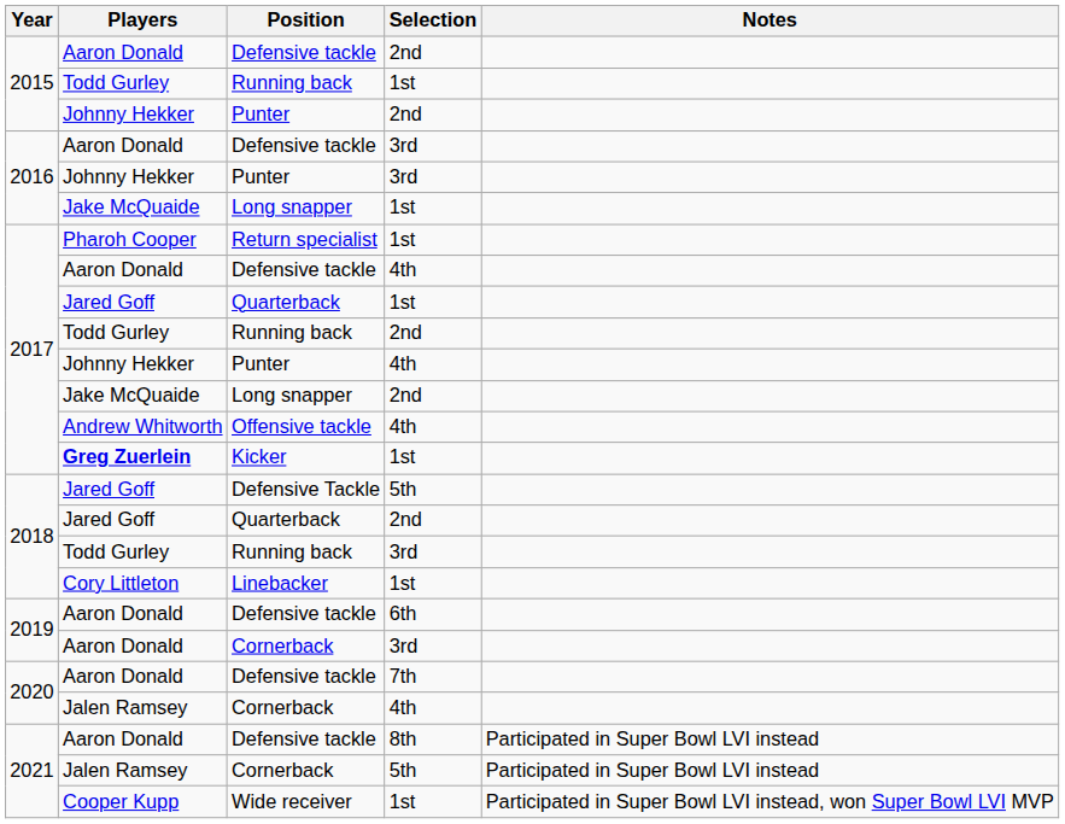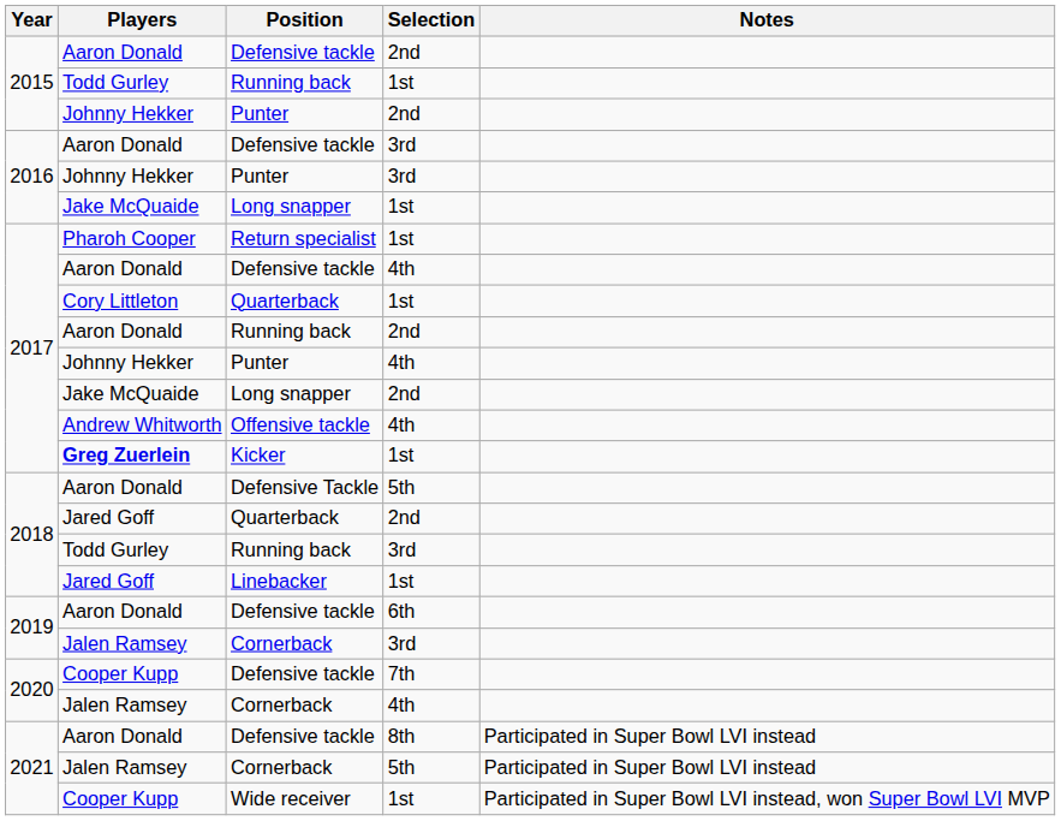 <table class="wikitable sortable">
 <tr>
 <th>Year</th>
 <th>Players</th>
 <th>Position</th>
 <th>Selection</th>
 <th class="unsortable">Notes</th>
 </tr>
 <tr>
 <td rowspan="3">2015</td>
 <td><a href='#'>Aaron Donald</a></td>
 <td><a href='#'>Defensive tackle</a></td>
 <td>2nd</td>
 <td></td>
 </tr>
 <tr>
 <td><a href='#'>Todd Gurley</a></td>
 <td><a href='#'>Running back</a></td>
 <td>1st</td>
 <td></td>
 </tr>
 <tr>
 <td><a href='#'>Johnny Hekker</a></td>
 <td><a href='#'>Punter</a></td>
 <td>2nd</td>
 <td></td>
 </tr>
 <tr>
 <td rowspan="3">2016</td>
 <td>Aaron Donald</td>
 <td>Defensive tackle</td>
 <td>3rd</td>
 <td></td>
 </tr>
 <tr>
 <td>Johnny Hekker</td>
 <td>Punter</td>
 <td>3rd</td>
 <td></td>
 </tr>
 <tr>
 <td><a href='#'>Jake McQuaide</a></td>
 <td><a href='#'>Long snapper</a></td>
 <td>1st</td>
 <td></td>
 </tr>
 <tr>
 <td rowspan="8">2017</td>
 <td><a href='#'>Pharoh Cooper</a></td>
 <td><a href='#'>Return specialist</a></td>
 <td>1st</td>
 <td></td>
 </tr>
 <tr>
 <td>Aaron Donald</td>
 <td>Defensive tackle</td>
 <td>4th</td>
 <td></td>
 </tr>
 <tr>
-<td><a href='#'>Jared Goff</a></td>
+<td><a href='#'>Cory Littleton</a></td>
 <td><a href='#'>Quarterback</a></td>
 <td>1st</td>
 <td></td>
 </tr>
 <tr>
-<td>Todd Gurley</td>
+<td>Aaron Donald</td>
 <td>Running back</td>
 <td>2nd</td>
 <td></td>
 </tr>
 <tr>
 <td>Johnny Hekker</td>
 <td>Punter</td>
 <td>4th</td>
 <td></td>
 </tr>
 <tr>
 <td>Jake McQuaide</td>
 <td>Long snapper</td>
 <td>2nd</td>
 <td></td>
 </tr>
 <tr>
 <td><a href='#'>Andrew Whitworth</a></td>
 <td><a href='#'>Offensive tackle</a></td>
 <td>4th</td>
 <td></td>
 </tr>
 <tr>
 <td><strong><a href='#'>Greg Zuerlein</a></strong></td>
 <td><a href='#'>Kicker</a></td>
 <td>1st</td>
 <td></td>
 </tr>
 <tr>
 <td rowspan="4">2018</td>
-<td><a href='#'>Jared Goff</a></td>
+<td>Aaron Donald</td>
 <td>Defensive Tackle</td>
 <td>5th</td>
 <td></td>
 </tr>
 <tr>
 <td>Jared Goff</td>
 <td>Quarterback</td>
 <td>2nd</td>
 <td></td>
 </tr>
 <tr>
 <td>Todd Gurley</td>
 <td>Running back</td>
 <td>3rd</td>
 <td></td>
 </tr>
 <tr>
-<td><a href='#'>Cory Littleton</a></td>
+<td><a href='#'>Jared Goff</a></td>
 <td><a href='#'>Linebacker</a></td>
 <td>1st</td>
 <td></td>
 </tr>
 <tr>
 <td rowspan="2">2019</td>
 <td>Aaron Donald</td>
 <td>Defensive tackle</td>
 <td>6th</td>
 <td></td>
 </tr>
 <tr>
-<td>Aaron Donald</td>
+<td><a href='#'>Jalen Ramsey</a></td>
 <td><a href='#'>Cornerback</a></td>
 <td>3rd</td>
 <td></td>
 </tr>
 <tr>
 <td rowspan="2">2020</td>
-<td>Aaron Donald</td>
+<td><a href='#'>Cooper Kupp</a></td>
 <td>Defensive tackle</td>
 <td>7th</td>
 <td></td>
 </tr>
 <tr>
 <td>Jalen Ramsey</td>
 <td>Cornerback</td>
 <td>4th</td>
 <td></td>
 </tr>
 <tr>
 <td rowspan="3">2021</td>
 <td>Aaron Donald</td>
 <td>Defensive tackle</td>
 <td>8th</td>
 <td>Participated in Super Bowl LVI instead</td>
 </tr>
 <tr>
 <td>Jalen Ramsey</td>
 <td>Cornerback</td>
 <td>5th</td>
 <td>Participated in Super Bowl LVI instead</td>
 </tr>
 <tr>
 <td><a href='#'>Cooper Kupp</a></td>
 <td>Wide receiver</td>
 <td>1st</td>
 <td>Participated in Super Bowl LVI instead, won <a href='#'>Super Bowl LVI</a> MVP</td>
 </tr>
 </table>
